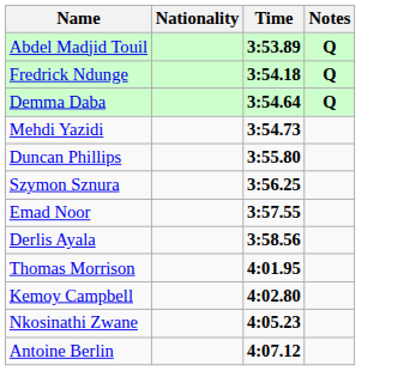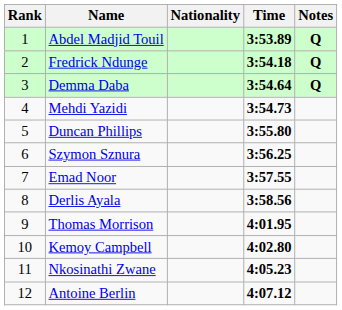 <table class="wikitable sortable" style="text-align:center">
 <tr>
+<th>Rank</th>
 <th>Name</th>
 <th>Nationality</th>
 <th>Time</th>
 <th>Notes</th>
 </tr>
 <tr bgcolor=ccffcc>
+<td>1</td>
 <td align=left><a href='#'>Abdel Madjid Touil</a></td>
 <td align=left></td>
 <td><strong>3:53.89</strong></td>
 <td><strong>Q</strong></td>
 </tr>
 <tr bgcolor=ccffcc>
+<td>2</td>
 <td align=left><a href='#'>Fredrick Ndunge</a></td>
 <td align=left></td>
 <td><strong>3:54.18</strong></td>
 <td><strong>Q</strong></td>
 </tr>
 <tr bgcolor=ccffcc>
+<td>3</td>
 <td align=left><a href='#'>Demma Daba</a></td>
 <td align=left></td>
 <td><strong>3:54.64</strong></td>
 <td><strong>Q</strong></td>
 </tr>
 <tr>
+<td>4</td>
 <td align=left><a href='#'>Mehdi Yazidi</a></td>
 <td align=left></td>
 <td><strong>3:54.73</strong></td>
 <td></td>
 </tr>
 <tr>
+<td>5</td>
 <td align=left><a href='#'>Duncan Phillips</a></td>
 <td align=left></td>
 <td><strong>3:55.80</strong></td>
 <td></td>
 </tr>
 <tr>
+<td>6</td>
 <td align=left><a href='#'>Szymon Sznura</a></td>
 <td align=left></td>
 <td><strong>3:56.25</strong></td>
 <td></td>
 </tr>
 <tr>
+<td>7</td>
 <td align=left><a href='#'>Emad Noor</a></td>
 <td align=left></td>
 <td><strong>3:57.55</strong></td>
 <td></td>
 </tr>
 <tr>
+<td>8</td>
 <td align=left><a href='#'>Derlis Ayala</a></td>
 <td align=left></td>
 <td><strong>3:58.56</strong></td>
 <td></td>
 </tr>
 <tr>
+<td>9</td>
 <td align=left><a href='#'>Thomas Morrison</a></td>
 <td align=left></td>
 <td><strong>4:01.95</strong></td>
 <td></td>
 </tr>
 <tr>
+<td>10</td>
 <td align=left><a href='#'>Kemoy Campbell</a></td>
 <td align=left></td>
 <td><strong>4:02.80</strong></td>
 <td></td>
 </tr>
 <tr>
+<td>11</td>
 <td align=left><a href='#'>Nkosinathi Zwane</a></td>
 <td align=left></td>
 <td><strong>4:05.23</strong></td>
 <td></td>
 </tr>
 <tr>
+<td>12</td>
 <td align=left><a href='#'>Antoine Berlin</a></td>
 <td align=left></td>
 <td><strong>4:07.12</strong></td>
 <td></td>
 </tr>
 </table>
